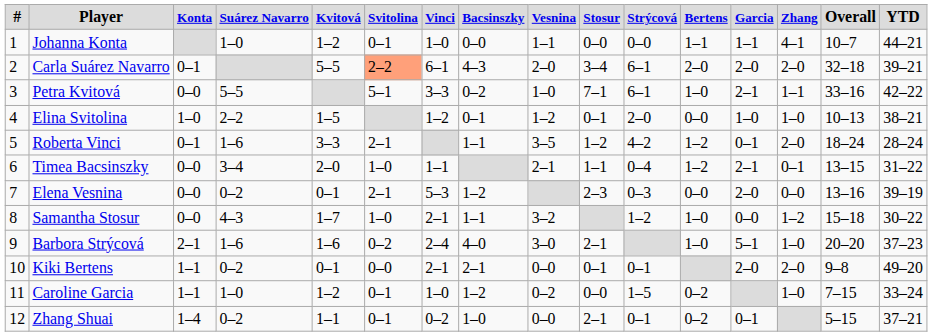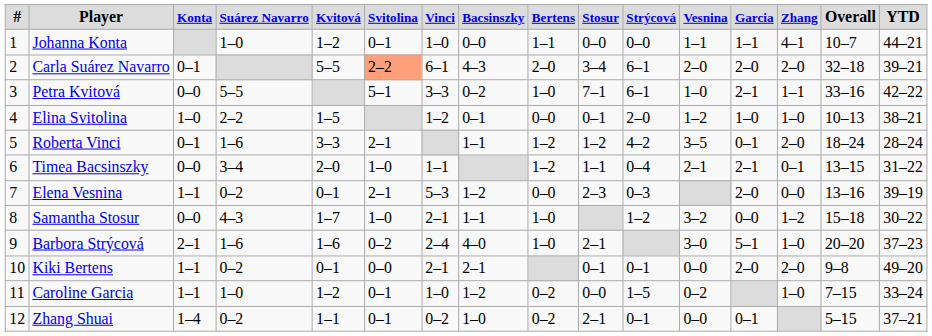 <table class="wikitable" style="margin:1em auto;">
 <tr>
 <th style="background-color:#DCDCDC">#</th>
 <th style="background-color:#DCDCDC">Player</th>
 <th style="background-color:#DCDCDC"><small> <a href='#'>Konta</a> </small></th>
 <th style="background-color:#DCDCDC"><small> <a href='#'>Suárez Navarro</a> </small></th>
 <th style="background-color:#DCDCDC"><small> <a href='#'>Kvitová</a> </small></th>
 <th style="background-color:#DCDCDC"><small> <a href='#'>Svitolina</a> </small></th>
 <th style="background-color:#DCDCDC"><small> <a href='#'>Vinci</a> </small></th>
 <th style="background-color:#DCDCDC"><small> <a href='#'>Bacsinszky</a> </small></th>
-<th style="background-color:#DCDCDC"><small> <a href='#'>Vesnina</a> </small></th>
+<th style="background-color:#DCDCDC"><small> <a href='#'>Bertens</a> </small></th>
 <th style="background-color:#DCDCDC"><small> <a href='#'>Stosur</a> </small></th>
 <th style="background-color:#DCDCDC"><small> <a href='#'>Strýcová</a> </small></th>
-<th style="background-color:#DCDCDC"><small> <a href='#'>Bertens</a> </small></th>
+<th style="background-color:#DCDCDC"><small> <a href='#'>Vesnina</a> </small></th>
 <th style="background-color:#DCDCDC"><small> <a href='#'>Garcia</a> </small></th>
 <th style="background-color:#DCDCDC"><small> <a href='#'>Zhang</a> </small></th>
 <th style="background-color:#DCDCDC">Overall</th>
 <th style="background-color:#DCDCDC">YTD</th>
 </tr>
 <tr>
 <td>1</td>
 <td style="text-align:left;"> <a href='#'>Johanna Konta</a></td>
 <td style="background-color:#DCDCDC"></td>
 <td>1–0</td>
 <td>1–2</td>
 <td>0–1</td>
 <td>1–0</td>
 <td>0–0</td>
 <td>1–1</td>
 <td>0–0</td>
 <td>0–0</td>
 <td>1–1</td>
 <td>1–1</td>
 <td>4–1</td>
 <td>10–7</td>
 <td>44–21</td>
 </tr>
 <tr>
 <td>2</td>
 <td style="text-align:left;"> <a href='#'>Carla Suárez Navarro</a></td>
 <td>0–1</td>
 <td style="background-color:#DCDCDC"></td>
 <td>5–5</td>
 <td style="background: lightsalmon;">2–2</td>
 <td>6–1</td>
 <td>4–3</td>
 <td>2–0</td>
 <td>3–4</td>
 <td>6–1</td>
 <td>2–0</td>
 <td>2–0</td>
 <td>2–0</td>
 <td>32–18</td>
 <td>39–21</td>
 </tr>
 <tr>
 <td>3</td>
 <td style="text-align:left;"> <a href='#'>Petra Kvitová</a></td>
 <td>0–0</td>
 <td>5–5</td>
 <td style="background-color:#DCDCDC"></td>
 <td>5–1</td>
 <td>3–3</td>
 <td>0–2</td>
 <td>1–0</td>
 <td>7–1</td>
 <td>6–1</td>
 <td>1–0</td>
 <td>2–1</td>
 <td>1–1</td>
 <td>33–16</td>
 <td>42–22</td>
 </tr>
 <tr>
 <td>4</td>
 <td style="text-align:left;"> <a href='#'>Elina Svitolina</a></td>
 <td>1–0</td>
 <td>2–2</td>
 <td>1–5</td>
 <td style="background-color:#DCDCDC"></td>
 <td>1–2</td>
 <td>0–1</td>
-<td>1–2</td>
+<td>0–0</td>
 <td>0–1</td>
 <td>2–0</td>
-<td>0–0</td>
+<td>1–2</td>
 <td>1–0</td>
 <td>1–0</td>
 <td>10–13</td>
 <td>38–21</td>
 </tr>
 <tr>
 <td>5</td>
 <td style="text-align:left;"> <a href='#'>Roberta Vinci</a></td>
 <td>0–1</td>
 <td>1–6</td>
 <td>3–3</td>
 <td>2–1</td>
 <td style="background-color:#DCDCDC"></td>
 <td>1–1</td>
-<td>3–5</td>
+<td>1–2</td>
 <td>1–2</td>
 <td>4–2</td>
-<td>1–2</td>
+<td>3–5</td>
 <td>0–1</td>
 <td>2–0</td>
 <td>18–24</td>
 <td>28–24</td>
 </tr>
 <tr>
 <td>6</td>
 <td style="text-align:left;"> <a href='#'>Timea Bacsinszky</a></td>
 <td>0–0</td>
 <td>3–4</td>
 <td>2–0</td>
 <td>1–0</td>
 <td>1–1</td>
 <td style="background-color:#DCDCDC"></td>
-<td>2–1</td>
+<td>1–2</td>
 <td>1–1</td>
 <td>0–4</td>
-<td>1–2</td>
+<td>2–1</td>
 <td>2–1</td>
 <td>0–1</td>
 <td>13–15</td>
 <td>31–22</td>
 </tr>
 <tr>
 <td>7</td>
 <td style="text-align:left;"> <a href='#'>Elena Vesnina</a></td>
-<td>0–0</td>
+<td>1–1</td>
 <td>0–2</td>
 <td>0–1</td>
 <td>2–1</td>
 <td>5–3</td>
 <td>1–2</td>
-<td style="background-color:#DCDCDC"></td>
+<td>0–0</td>
 <td>2–3</td>
 <td>0–3</td>
-<td>0–0</td>
+<td style="background-color:#DCDCDC"></td>
 <td>2–0</td>
 <td>0–0</td>
 <td>13–16</td>
 <td>39–19</td>
 </tr>
 <tr>
 <td>8</td>
 <td style="text-align:left;"> <a href='#'>Samantha Stosur</a></td>
 <td>0–0</td>
 <td>4–3</td>
 <td>1–7</td>
 <td>1–0</td>
 <td>2–1</td>
 <td>1–1</td>
-<td>3–2</td>
+<td>1–0</td>
 <td style="background-color:#DCDCDC"></td>
 <td>1–2</td>
-<td>1–0</td>
+<td>3–2</td>
 <td>0–0</td>
 <td>1–2</td>
 <td>15–18</td>
 <td>30–22</td>
 </tr>
 <tr>
 <td>9</td>
 <td style="text-align:left;"> <a href='#'>Barbora Strýcová</a></td>
 <td>2–1</td>
 <td>1–6</td>
 <td>1–6</td>
 <td>0–2</td>
 <td>2–4</td>
 <td>4–0</td>
-<td>3–0</td>
+<td>1–0</td>
 <td>2–1</td>
 <td style="background-color:#DCDCDC"></td>
-<td>1–0</td>
+<td>3–0</td>
 <td>5–1</td>
 <td>1–0</td>
 <td>20–20</td>
 <td>37–23</td>
 </tr>
 <tr>
 <td>10</td>
 <td style="text-align:left;"> <a href='#'>Kiki Bertens</a></td>
 <td>1–1</td>
 <td>0–2</td>
 <td>0–1</td>
 <td>0–0</td>
 <td>2–1</td>
 <td>2–1</td>
-<td>0–0</td>
+<td style="background-color:#DCDCDC"></td>
 <td>0–1</td>
 <td>0–1</td>
-<td style="background-color:#DCDCDC"></td>
+<td>0–0</td>
 <td>2–0</td>
 <td>2–0</td>
 <td>9–8</td>
 <td>49–20</td>
 </tr>
 <tr>
 <td>11</td>
 <td style="text-align:left;"> <a href='#'>Caroline Garcia</a></td>
 <td>1–1</td>
 <td>1–0</td>
 <td>1–2</td>
 <td>0–1</td>
 <td>1–0</td>
 <td>1–2</td>
 <td>0–2</td>
 <td>0–0</td>
 <td>1–5</td>
 <td>0–2</td>
 <td style="background-color:#DCDCDC"></td>
 <td>1–0</td>
 <td>7–15</td>
 <td>33–24</td>
 </tr>
 <tr>
 <td>12</td>
 <td style="text-align:left;"> <a href='#'>Zhang Shuai</a></td>
 <td>1–4</td>
 <td>0–2</td>
 <td>1–1</td>
 <td>0–1</td>
 <td>0–2</td>
 <td>1–0</td>
-<td>0–0</td>
+<td>0–2</td>
 <td>2–1</td>
 <td>0–1</td>
-<td>0–2</td>
+<td>0–0</td>
 <td>0–1</td>
 <td style="background-color:#DCDCDC"></td>
 <td>5–15</td>
 <td>37–21</td>
 </tr>
 </table>
